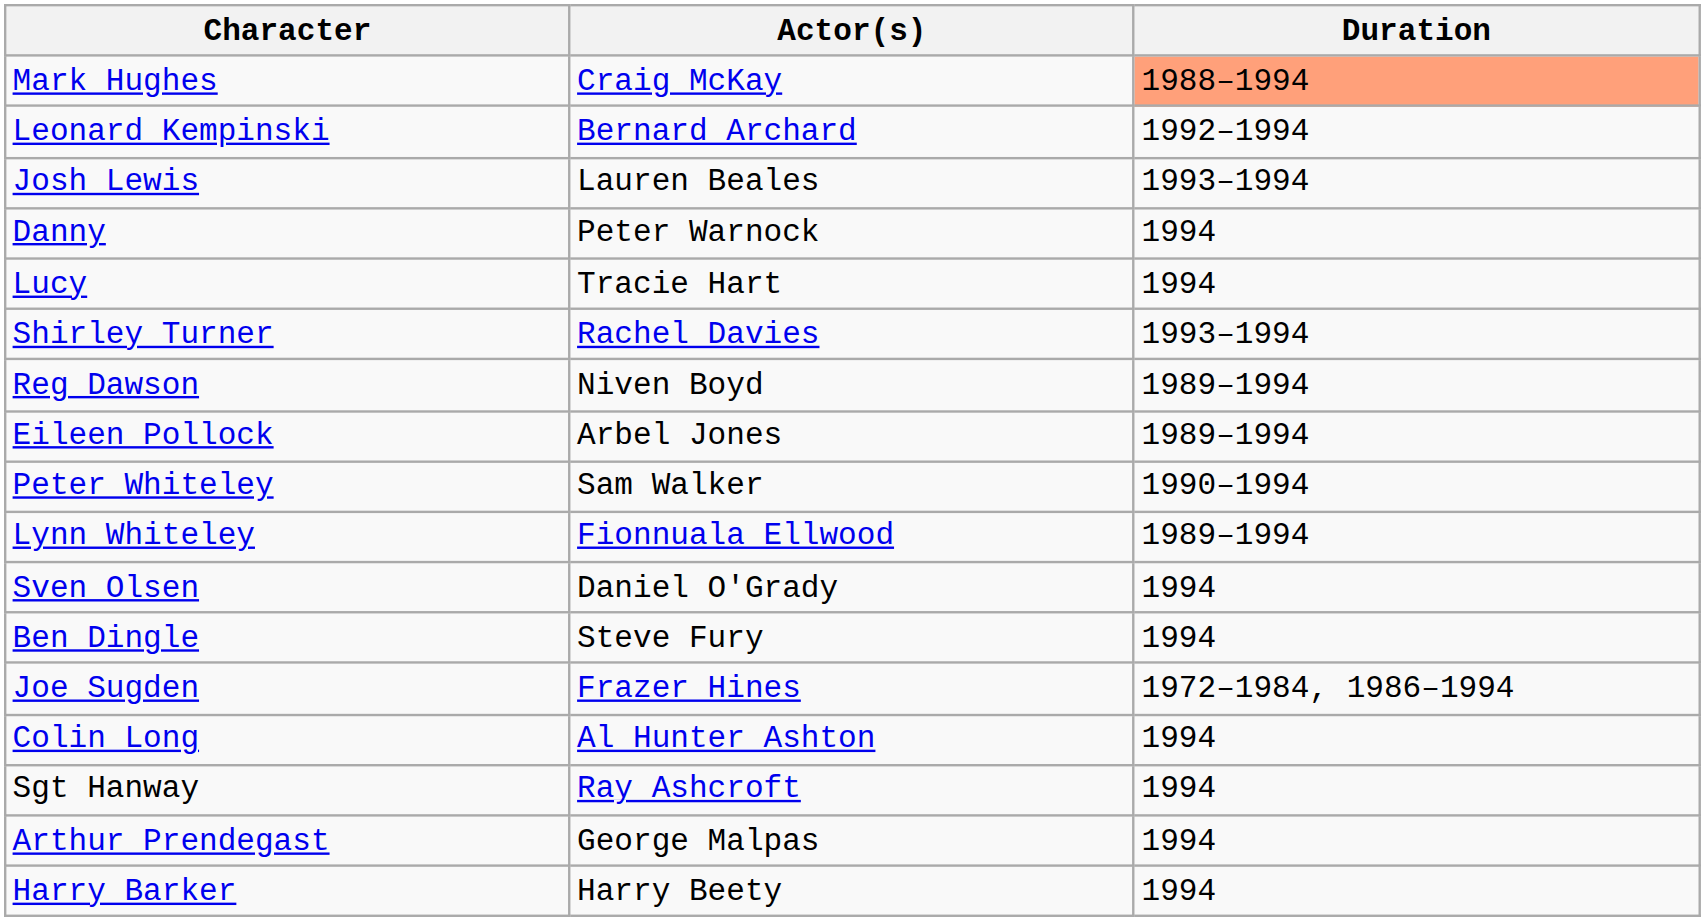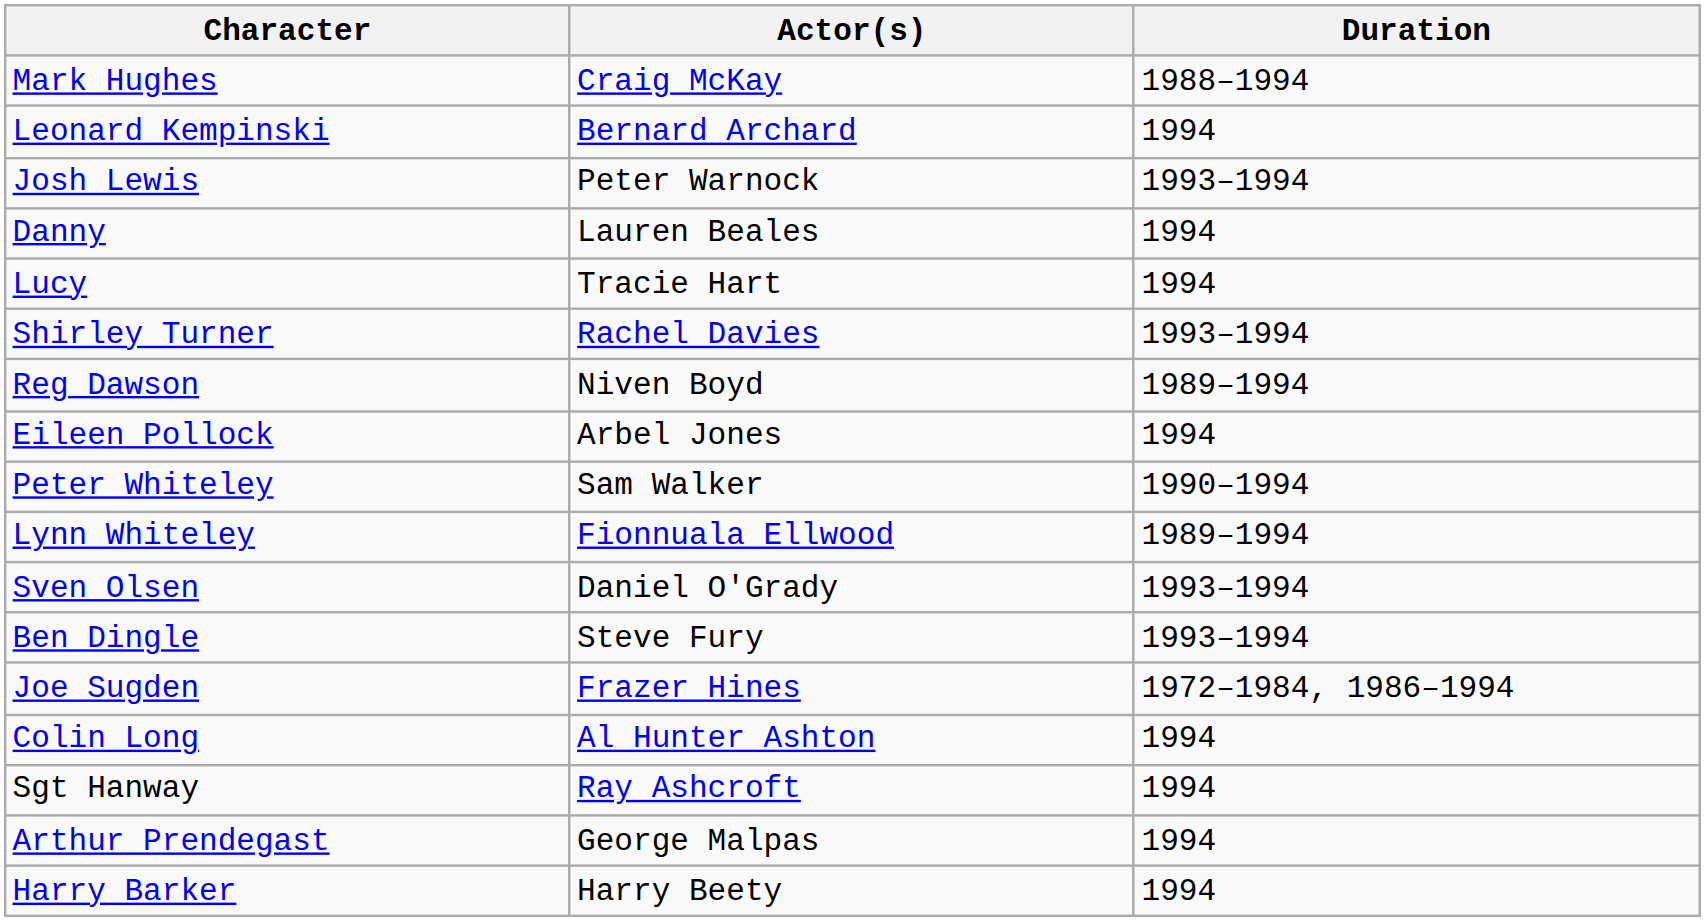 <table class="wikitable">
 <tr>
 <th scope="col" width="230">Character</th>
 <th scope="col" width="230">Actor(s)</th>
 <th scope="col" width="230">Duration</th>
 </tr>
 <tr>
 <td><a href='#'>Mark Hughes</a></td>
 <td><a href='#'>Craig McKay</a></td>
-<td style="background: lightsalmon;">1988–1994</td>
+<td>1988–1994</td>
 </tr>
 <tr>
 <td><a href='#'>Leonard Kempinski</a></td>
 <td><a href='#'>Bernard Archard</a></td>
-<td>1992–1994</td>
+<td>1994</td>
 </tr>
 <tr>
 <td><a href='#'>Josh Lewis</a></td>
-<td>Lauren Beales</td>
+<td>Peter Warnock</td>
 <td>1993–1994</td>
 </tr>
 <tr>
 <td><a href='#'>Danny</a></td>
-<td>Peter Warnock</td>
+<td>Lauren Beales</td>
 <td>1994</td>
 </tr>
 <tr>
 <td><a href='#'>Lucy</a></td>
 <td>Tracie Hart</td>
 <td>1994</td>
 </tr>
 <tr>
 <td><a href='#'>Shirley Turner</a></td>
 <td><a href='#'>Rachel Davies</a></td>
 <td>1993–1994</td>
 </tr>
 <tr>
 <td><a href='#'>Reg Dawson</a></td>
 <td>Niven Boyd</td>
 <td>1989–1994</td>
 </tr>
 <tr>
 <td><a href='#'>Eileen Pollock</a></td>
 <td>Arbel Jones</td>
-<td>1989–1994</td>
+<td>1994</td>
 </tr>
 <tr>
 <td><a href='#'>Peter Whiteley</a></td>
 <td>Sam Walker</td>
 <td>1990–1994</td>
 </tr>
 <tr>
 <td><a href='#'>Lynn Whiteley</a></td>
 <td><a href='#'>Fionnuala Ellwood</a></td>
 <td>1989–1994</td>
 </tr>
 <tr>
 <td><a href='#'>Sven Olsen</a></td>
 <td>Daniel O'Grady</td>
-<td>1994</td>
+<td>1993–1994</td>
 </tr>
 <tr>
 <td><a href='#'>Ben Dingle</a></td>
 <td>Steve Fury</td>
-<td>1994</td>
+<td>1993–1994</td>
 </tr>
 <tr>
 <td><a href='#'>Joe Sugden</a></td>
 <td><a href='#'>Frazer Hines</a></td>
 <td>1972–1984, 1986–1994</td>
 </tr>
 <tr>
 <td><a href='#'>Colin Long</a></td>
 <td><a href='#'>Al Hunter Ashton</a></td>
 <td>1994</td>
 </tr>
 <tr>
 <td>Sgt Hanway</td>
 <td><a href='#'>Ray Ashcroft</a></td>
 <td>1994</td>
 </tr>
 <tr>
 <td><a href='#'>Arthur Prendegast</a></td>
 <td>George Malpas</td>
 <td>1994</td>
 </tr>
 <tr>
 <td><a href='#'>Harry Barker</a></td>
 <td>Harry Beety</td>
 <td>1994</td>
 </tr>
 </table>
